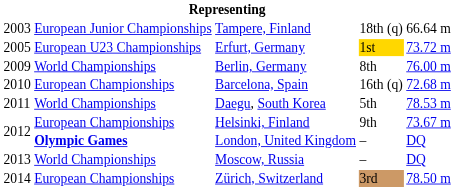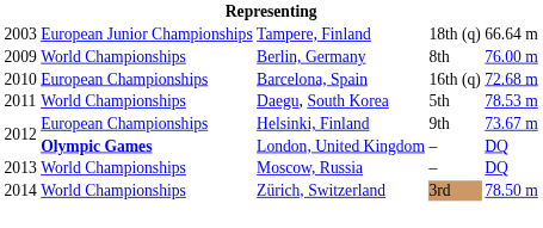 <table>
 <tr>
 <th colspan="5">Representing </th>
 </tr>
 <tr>
 <td>2003</td>
 <td><a href='#'>European Junior Championships</a></td>
 <td><a href='#'>Tampere, Finland</a></td>
 <td>18th (q)</td>
 <td>66.64 m</td>
-</tr>
-<tr>
-<td>2005</td>
-<td><a href='#'>European U23 Championships</a></td>
-<td><a href='#'>Erfurt, Germany</a></td>
-<td bgcolor="gold">1st</td>
-<td><a href='#'>73.72 m</a></td>
 </tr>
 <tr>
 <td>2009</td>
 <td><a href='#'>World Championships</a></td>
 <td><a href='#'>Berlin, Germany</a></td>
 <td>8th</td>
 <td><a href='#'>76.00 m</a></td>
 </tr>
 <tr>
 <td>2010</td>
 <td><a href='#'>European Championships</a></td>
 <td><a href='#'>Barcelona, Spain</a></td>
 <td>16th (q)</td>
 <td><a href='#'>72.68 m</a></td>
 </tr>
 <tr>
 <td>2011</td>
 <td><a href='#'>World Championships</a></td>
 <td><a href='#'>Daegu</a>, <a href='#'>South Korea</a></td>
 <td>5th</td>
 <td><a href='#'>78.53 m</a></td>
 </tr>
 <tr>
 <td rowspan=2>2012</td>
 <td><a href='#'>European Championships</a></td>
 <td><a href='#'>Helsinki, Finland</a></td>
 <td>9th</td>
 <td><a href='#'>73.67 m</a></td>
 </tr>
 <tr>
 <td><strong><a href='#'>Olympic Games</a></strong></td>
 <td><a href='#'>London, United Kingdom</a></td>
 <td>–</td>
 <td><a href='#'>DQ</a></td>
 </tr>
 <tr>
 <td>2013</td>
 <td><a href='#'>World Championships</a></td>
 <td><a href='#'>Moscow, Russia</a></td>
 <td>–</td>
 <td><a href='#'>DQ</a></td>
 </tr>
 <tr>
 <td>2014</td>
-<td><a href='#'>European Championships</a></td>
+<td><a href='#'>World Championships</a></td>
 <td><a href='#'>Zürich, Switzerland</a></td>
 <td style="background:#c96;">3rd</td>
 <td><a href='#'>78.50 m</a></td>
 </tr>
 </table>
